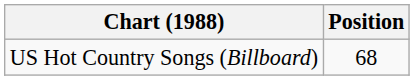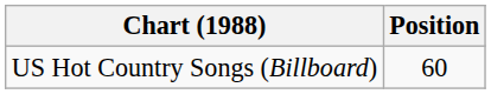 <table class="wikitable">
 <tr>
 <th>Chart (1988)</th>
 <th>Position</th>
 </tr>
 <tr>
 <td>US Hot Country Songs (<em>Billboard</em>)</td>
-<td align="center">68</td>
+<td align="center">60</td>
 </tr>
 </table>
